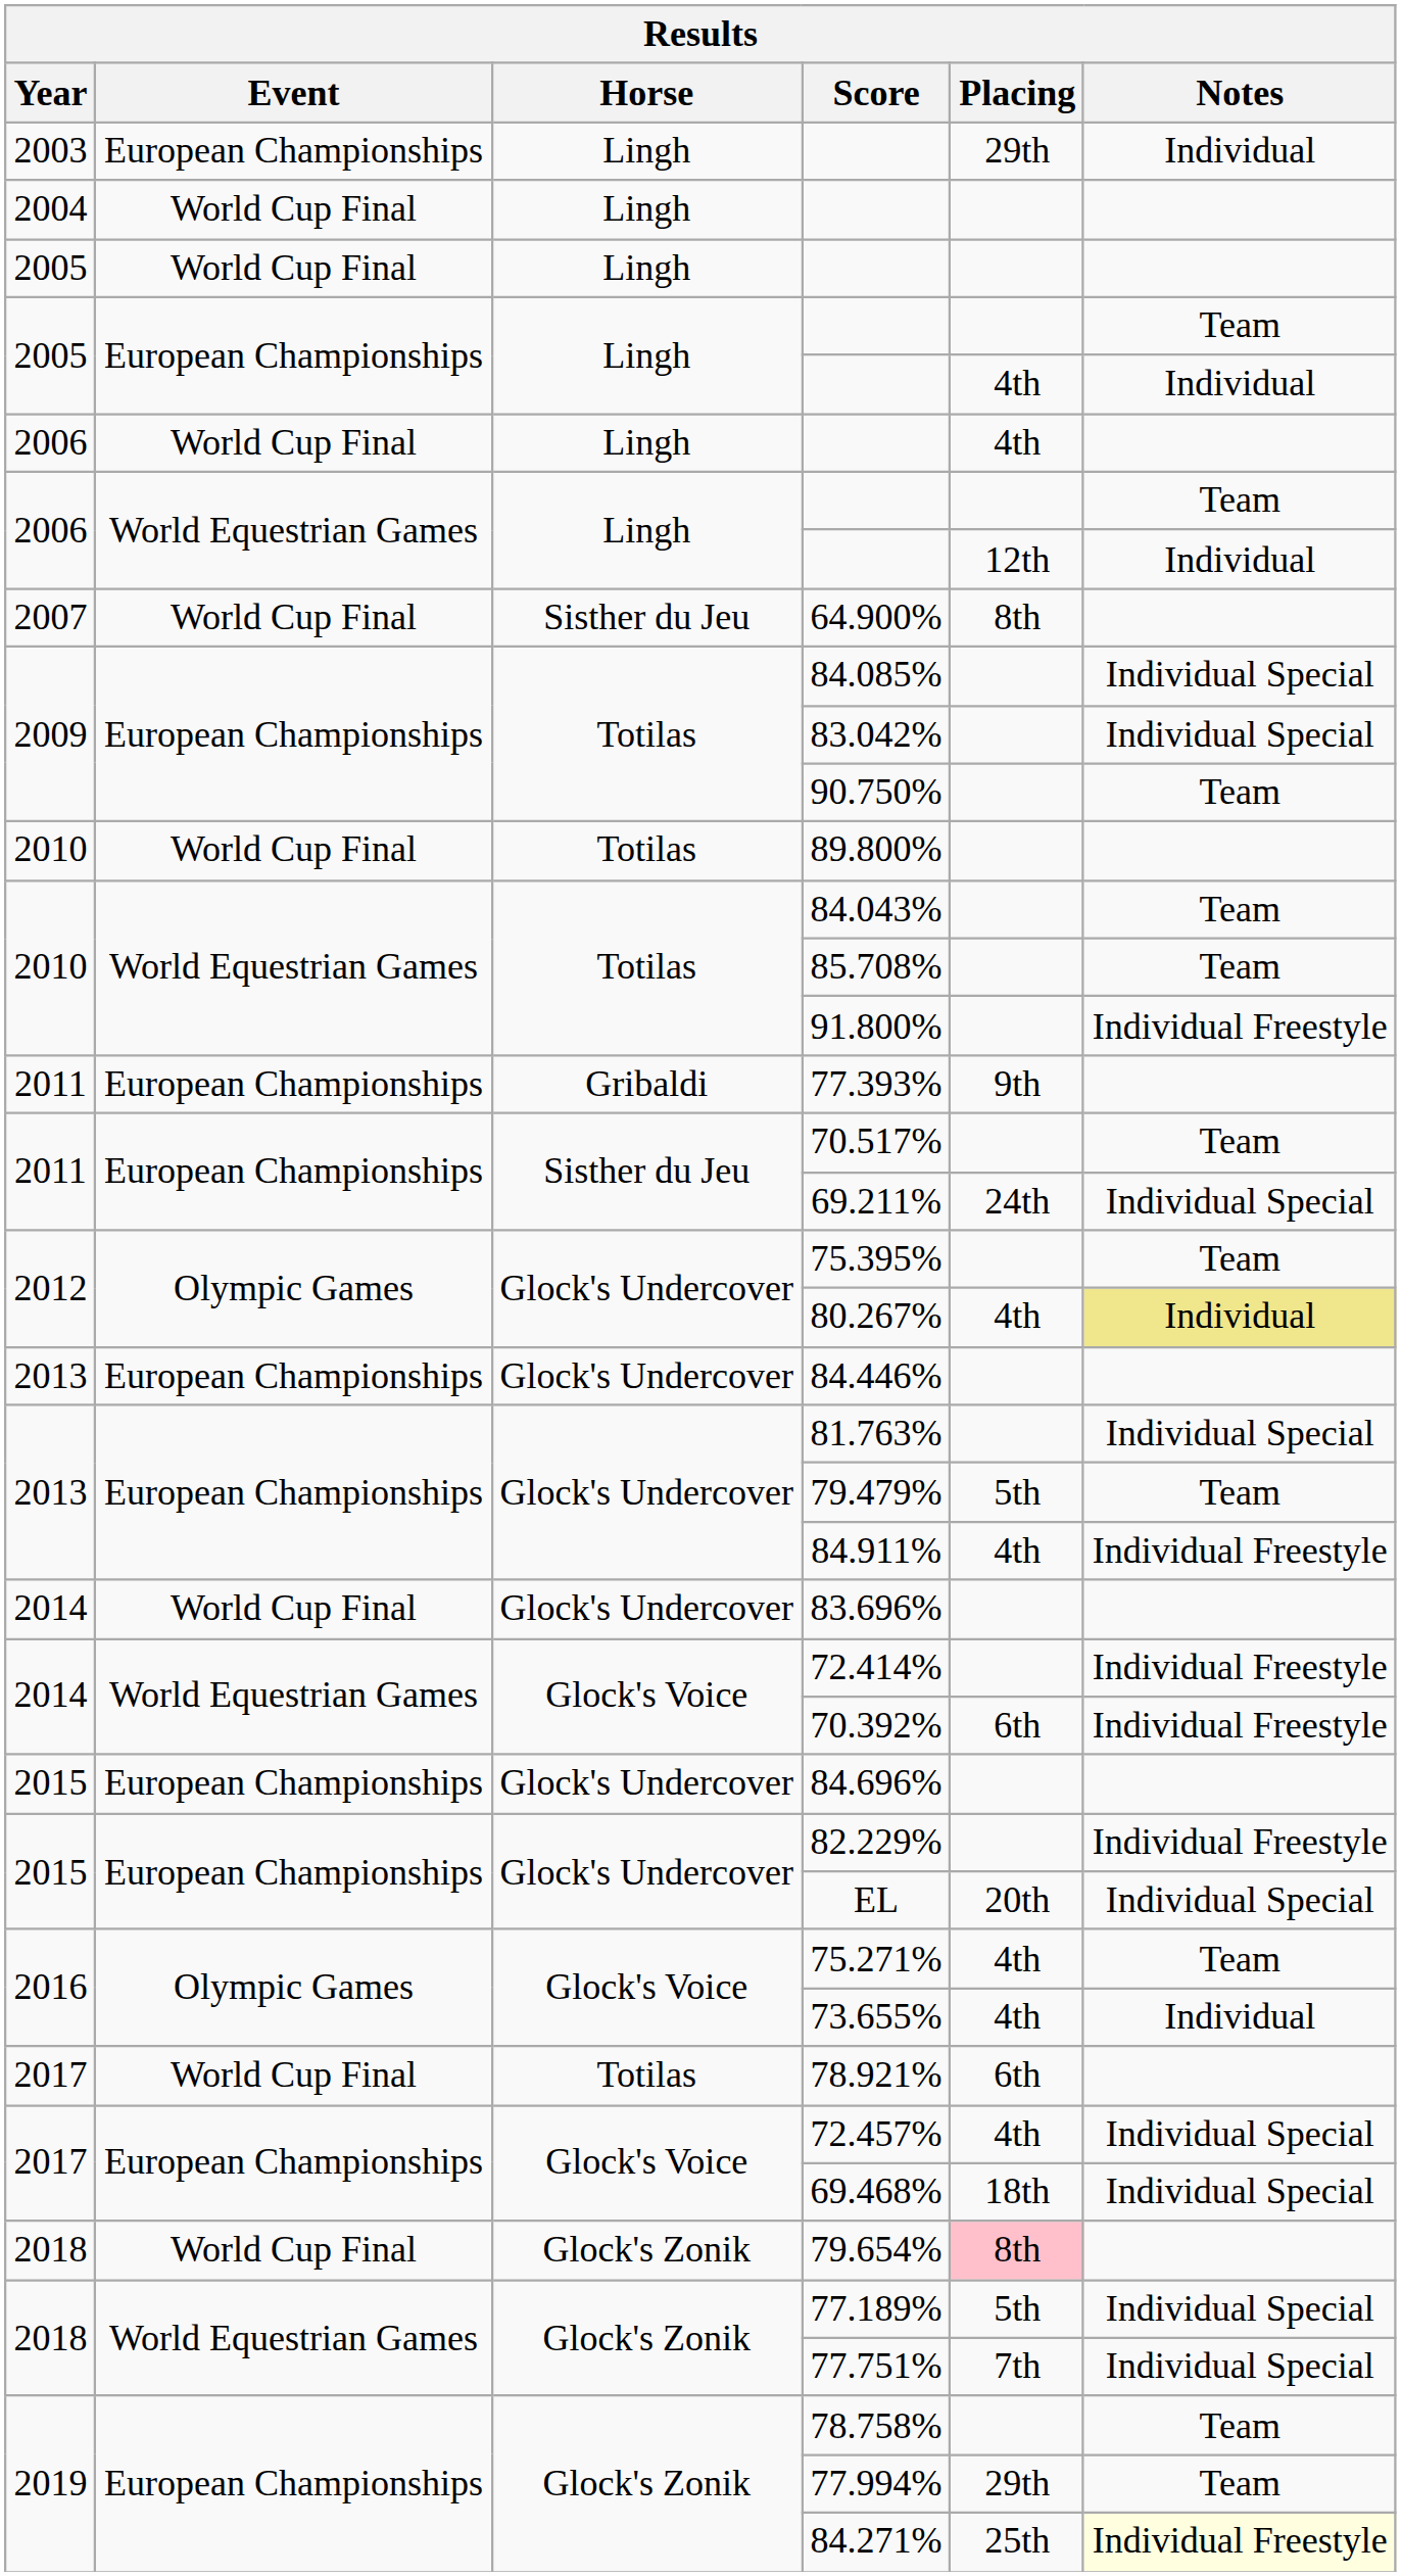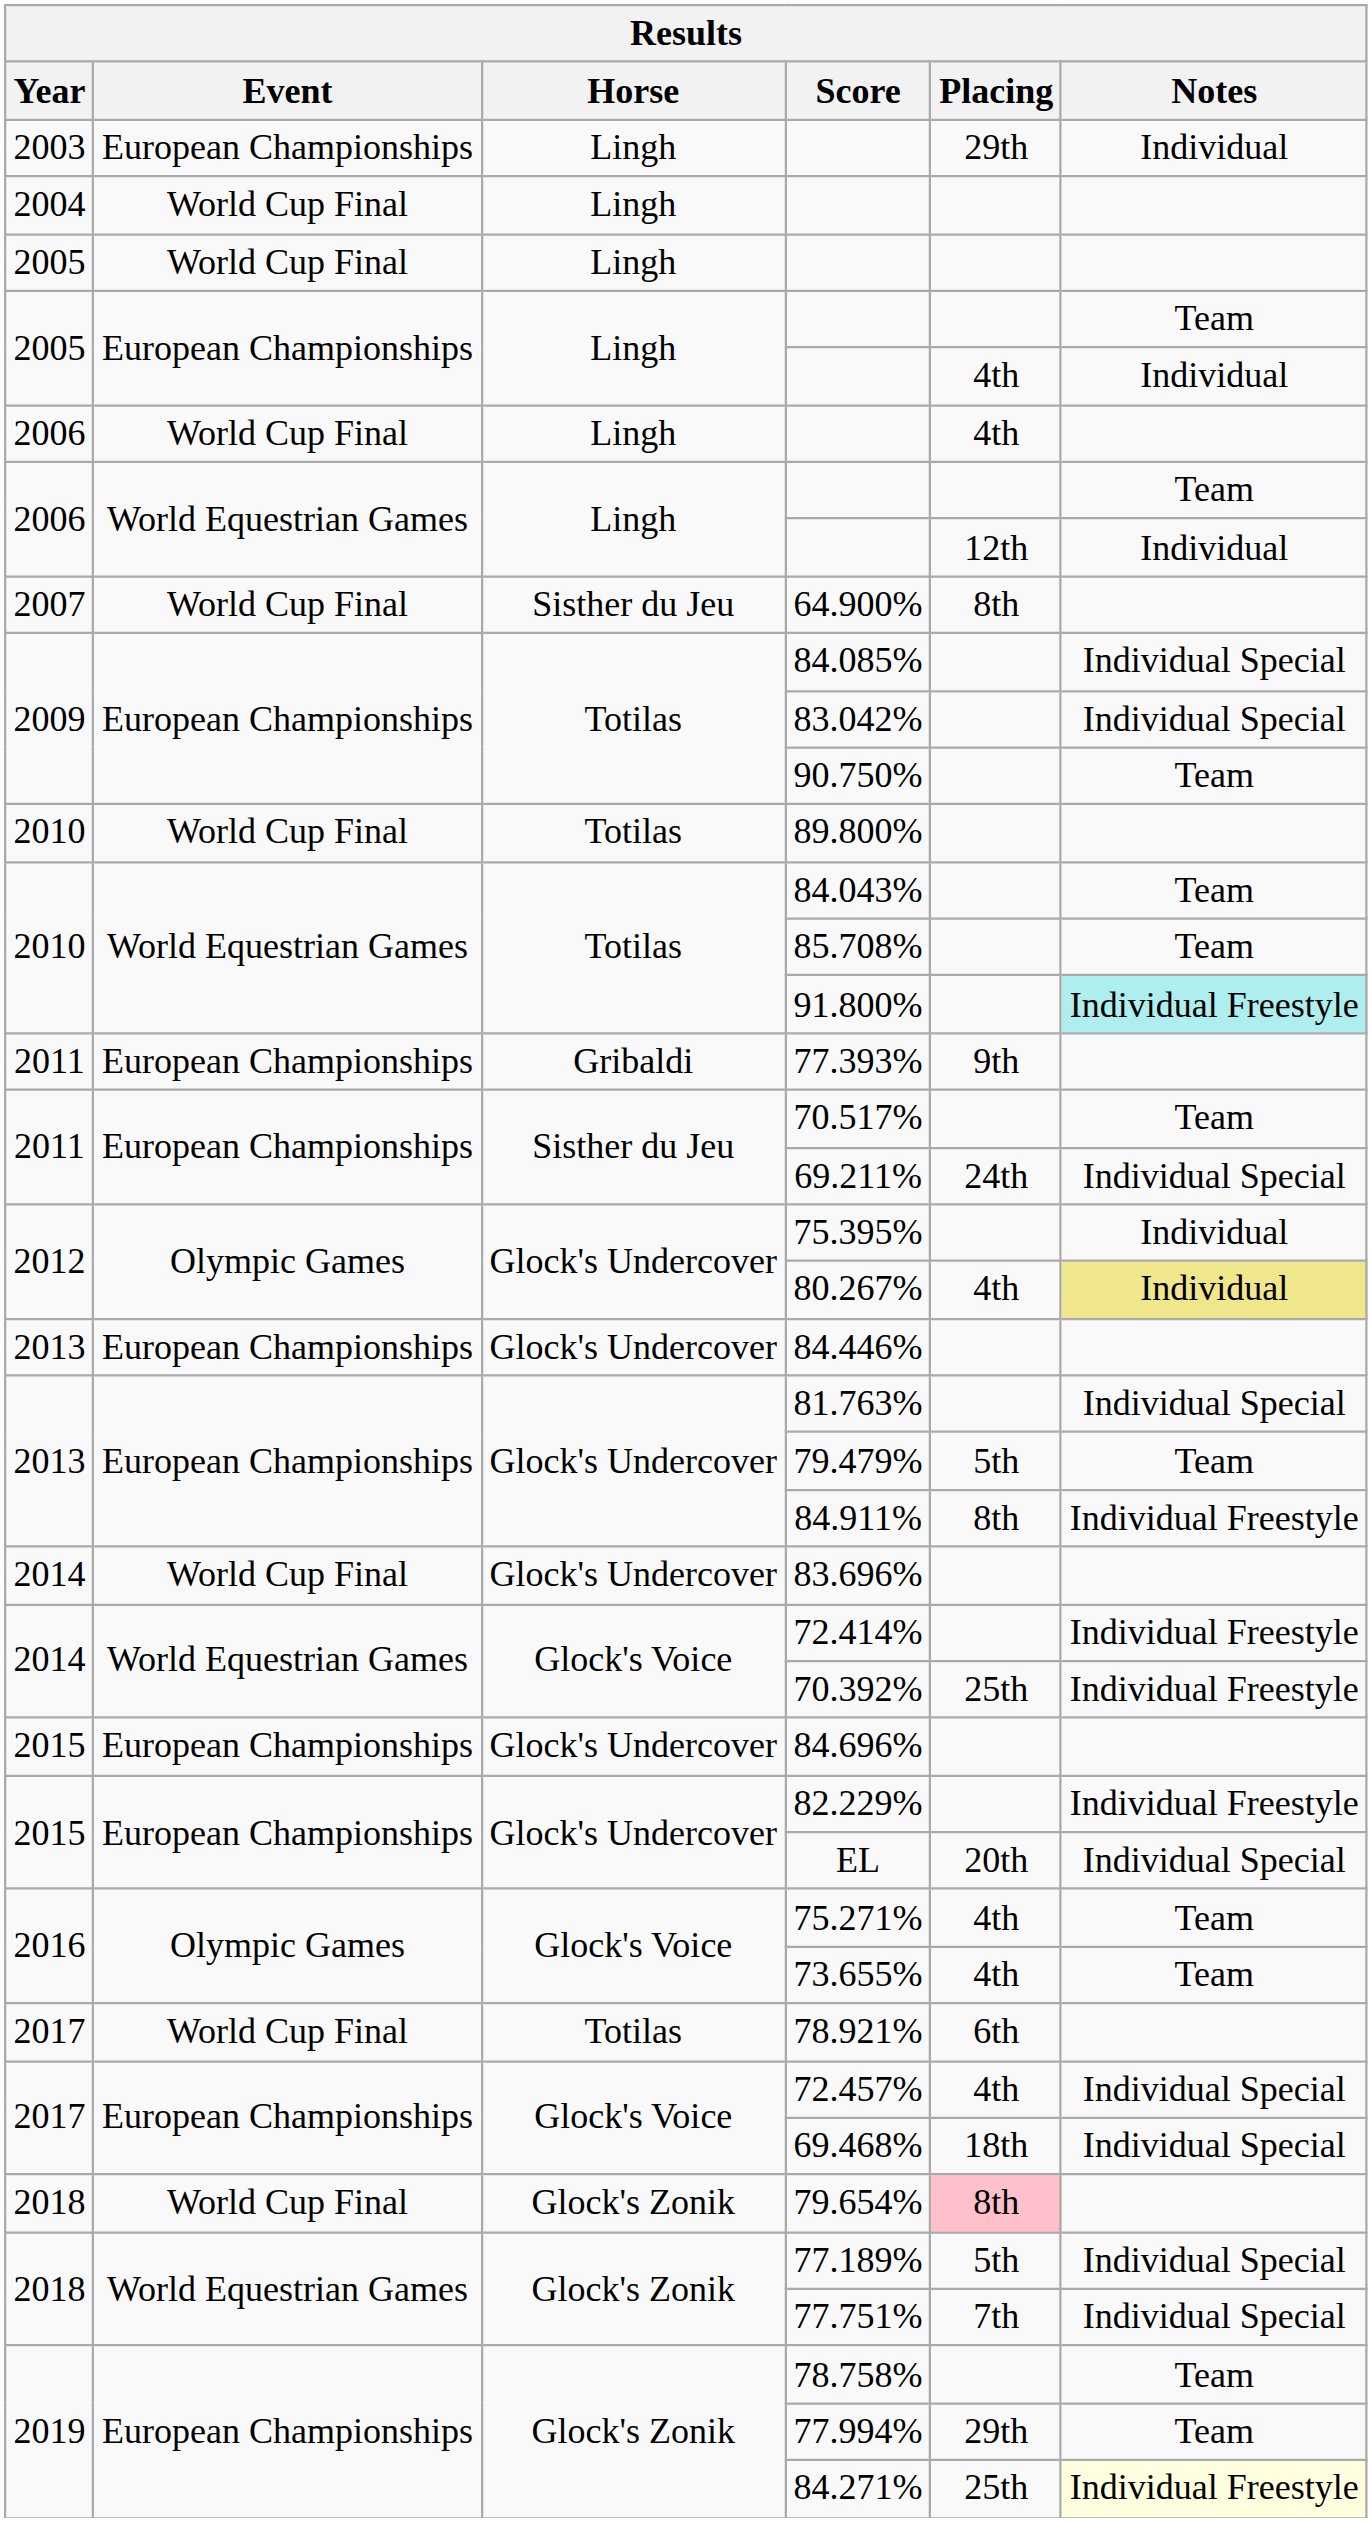 <table class="wikitable" style="text-align:center">
 <tr>
 <th colspan="12" align="center"><strong>Results</strong></th>
 </tr>
 <tr>
 <th>Year</th>
 <th>Event</th>
 <th>Horse</th>
 <th>Score</th>
 <th>Placing</th>
 <th>Notes</th>
 </tr>
 <tr>
 <td>2003</td>
 <td>European Championships</td>
 <td>Lingh</td>
 <td></td>
 <td>29th</td>
 <td>Individual</td>
 </tr>
 <tr>
 <td>2004</td>
 <td>World Cup Final</td>
 <td>Lingh</td>
 <td></td>
 <td></td>
 <td></td>
 </tr>
 <tr>
 <td>2005</td>
 <td>World Cup Final</td>
 <td>Lingh</td>
 <td></td>
 <td></td>
 <td></td>
 </tr>
 <tr>
 <td rowspan="2">2005</td>
 <td rowspan="2">European Championships</td>
 <td rowspan="2">Lingh</td>
 <td></td>
 <td></td>
 <td>Team</td>
 </tr>
 <tr>
 <td></td>
 <td>4th</td>
 <td>Individual</td>
 </tr>
 <tr>
 <td>2006</td>
 <td>World Cup Final</td>
 <td>Lingh</td>
 <td></td>
 <td>4th</td>
 <td></td>
 </tr>
 <tr>
 <td rowspan="2">2006</td>
 <td rowspan="2">World Equestrian Games</td>
 <td rowspan="2">Lingh</td>
 <td></td>
 <td></td>
 <td>Team</td>
 </tr>
 <tr>
 <td></td>
 <td>12th</td>
 <td>Individual</td>
 </tr>
 <tr>
 <td>2007</td>
 <td>World Cup Final</td>
 <td>Sisther du Jeu</td>
 <td>64.900%</td>
 <td>8th</td>
 <td></td>
 </tr>
 <tr>
 <td rowspan="3">2009</td>
 <td rowspan="3">European Championships</td>
 <td rowspan="3">Totilas</td>
 <td>84.085%</td>
 <td></td>
 <td>Individual Special</td>
 </tr>
 <tr>
 <td>83.042%</td>
 <td></td>
 <td>Individual Special</td>
 </tr>
 <tr>
 <td>90.750%</td>
 <td></td>
 <td>Team</td>
 </tr>
 <tr>
 <td>2010</td>
 <td>World Cup Final</td>
 <td>Totilas</td>
 <td>89.800%</td>
 <td></td>
 <td></td>
 </tr>
 <tr>
 <td rowspan="3">2010</td>
 <td rowspan="3">World Equestrian Games</td>
 <td rowspan="3">Totilas</td>
 <td>84.043%</td>
 <td></td>
 <td>Team</td>
 </tr>
 <tr>
 <td>85.708%</td>
 <td></td>
 <td>Team</td>
 </tr>
 <tr>
 <td>91.800%</td>
 <td></td>
-<td>Individual Freestyle</td>
+<td style="background: paleturquoise;">Individual Freestyle</td>
 </tr>
 <tr>
 <td>2011</td>
 <td>European Championships</td>
 <td>Gribaldi</td>
 <td>77.393%</td>
 <td>9th</td>
 <td></td>
 </tr>
 <tr>
 <td rowspan="2">2011</td>
 <td rowspan="2">European Championships</td>
 <td rowspan="2">Sisther du Jeu</td>
 <td>70.517%</td>
 <td></td>
 <td>Team</td>
 </tr>
 <tr>
 <td>69.211%</td>
 <td>24th</td>
 <td>Individual Special</td>
 </tr>
 <tr>
 <td rowspan="2">2012</td>
 <td rowspan="2">Olympic Games</td>
 <td rowspan="2">Glock's Undercover</td>
 <td>75.395%</td>
 <td></td>
-<td>Team</td>
+<td>Individual</td>
 </tr>
 <tr>
 <td>80.267%</td>
 <td>4th</td>
 <td style="background: khaki;">Individual</td>
 </tr>
 <tr>
 <td>2013</td>
 <td>European Championships</td>
 <td>Glock's Undercover</td>
 <td>84.446%</td>
 <td></td>
 <td></td>
 </tr>
 <tr>
 <td rowspan="3">2013</td>
 <td rowspan="3">European Championships</td>
 <td rowspan="3">Glock's Undercover</td>
 <td>81.763%</td>
 <td></td>
 <td>Individual Special</td>
 </tr>
 <tr>
 <td>79.479%</td>
 <td>5th</td>
 <td>Team</td>
 </tr>
 <tr>
 <td>84.911%</td>
-<td>4th</td>
+<td>8th</td>
 <td>Individual Freestyle</td>
 </tr>
 <tr>
 <td>2014</td>
 <td>World Cup Final</td>
 <td>Glock's Undercover</td>
 <td>83.696%</td>
 <td></td>
 <td></td>
 </tr>
 <tr>
 <td rowspan="2">2014</td>
 <td rowspan="2">World Equestrian Games</td>
 <td rowspan="2">Glock's Voice</td>
 <td>72.414%</td>
 <td></td>
 <td>Individual Freestyle</td>
 </tr>
 <tr>
 <td>70.392%</td>
-<td>6th</td>
+<td>25th</td>
 <td>Individual Freestyle</td>
 </tr>
 <tr>
 <td>2015</td>
 <td>European Championships</td>
 <td>Glock's Undercover</td>
 <td>84.696%</td>
 <td></td>
 <td></td>
 </tr>
 <tr>
 <td rowspan="2">2015</td>
 <td rowspan="2">European Championships</td>
 <td rowspan="2">Glock's Undercover</td>
 <td>82.229%</td>
 <td></td>
 <td>Individual Freestyle</td>
 </tr>
 <tr>
 <td>EL</td>
 <td>20th</td>
 <td>Individual Special</td>
 </tr>
 <tr>
 <td rowspan="2">2016</td>
 <td rowspan="2">Olympic Games</td>
 <td rowspan="2">Glock's Voice</td>
 <td>75.271%</td>
 <td>4th</td>
 <td>Team</td>
 </tr>
 <tr>
 <td>73.655%</td>
 <td>4th</td>
-<td>Individual</td>
+<td>Team</td>
 </tr>
 <tr>
 <td>2017</td>
 <td>World Cup Final</td>
 <td>Totilas</td>
 <td>78.921%</td>
 <td>6th</td>
 <td></td>
 </tr>
 <tr>
 <td rowspan="2">2017</td>
 <td rowspan="2">European Championships</td>
 <td rowspan="2">Glock's Voice</td>
 <td>72.457%</td>
 <td>4th</td>
 <td>Individual Special</td>
 </tr>
 <tr>
 <td>69.468%</td>
 <td>18th</td>
 <td>Individual Special</td>
 </tr>
 <tr>
 <td>2018</td>
 <td>World Cup Final</td>
 <td>Glock's Zonik</td>
 <td>79.654%</td>
 <td style="background: pink;">8th</td>
 <td></td>
 </tr>
 <tr>
 <td rowspan="2">2018</td>
 <td rowspan="2">World Equestrian Games</td>
 <td rowspan="2">Glock's Zonik</td>
 <td>77.189%</td>
 <td>5th</td>
 <td>Individual Special</td>
 </tr>
 <tr>
 <td>77.751%</td>
 <td>7th</td>
 <td>Individual Special</td>
 </tr>
 <tr>
 <td rowspan="3">2019</td>
 <td rowspan="3">European Championships</td>
 <td rowspan="3">Glock's Zonik</td>
 <td>78.758%</td>
 <td></td>
 <td>Team</td>
 </tr>
 <tr>
 <td>77.994%</td>
 <td>29th</td>
 <td>Team</td>
 </tr>
 <tr>
 <td>84.271%</td>
 <td>25th</td>
 <td style="background: lightyellow;">Individual Freestyle</td>
 </tr>
 </table>
